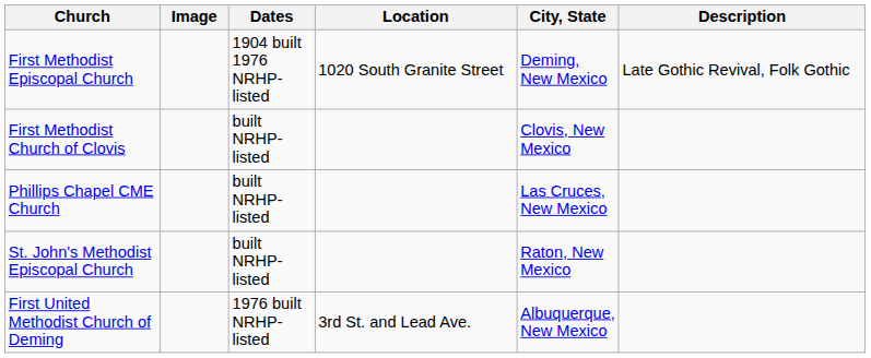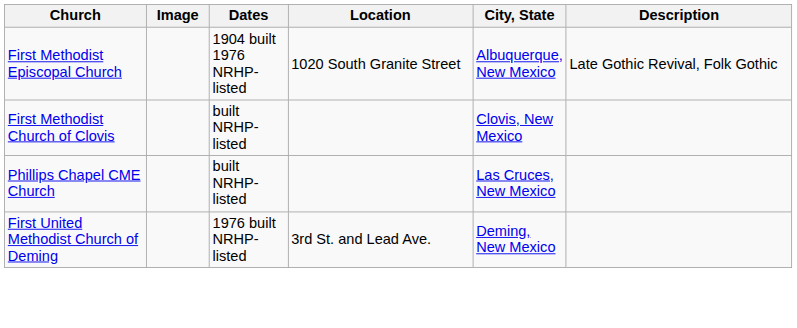 <table class="wikitable sortable" style="width:98%">
 <tr>
 <th style="width:18%;"><strong>Church</strong></th>
 <th style="width:8%;" class="unsortable"><strong>Image</strong></th>
 <th style="width:10%;"><strong>Dates</strong></th>
 <th><strong>Location</strong></th>
 <th style="width:8%;"><strong>City, State</strong></th>
 <th class="unsortable"><strong>Description</strong></th>
 </tr>
 <tr>
 <td><a href='#'>First Methodist Episcopal Church</a></td>
 <td></td>
 <td>1904 built<br>1976 NRHP-listed</td>
 <td>1020 South Granite Street</td>
-<td><a href='#'>Deming, New Mexico</a></td>
+<td><a href='#'>Albuquerque, New Mexico</a></td>
 <td>Late Gothic Revival, Folk Gothic</td>
 </tr>
 <tr>
 <td><a href='#'>First Methodist Church of Clovis</a></td>
 <td></td>
 <td>built<br> NRHP-listed</td>
 <td></td>
 <td><a href='#'>Clovis, New Mexico</a></td>
 <td></td>
 </tr>
 <tr>
 <td><a href='#'>Phillips Chapel CME Church</a></td>
 <td></td>
 <td>built<br> NRHP-listed</td>
 <td></td>
 <td><a href='#'>Las Cruces, New Mexico</a></td>
 <td></td>
 </tr>
 <tr>
-<td><a href='#'>St. John's Methodist Episcopal Church</a></td>
-<td></td>
-<td>built<br> NRHP-listed</td>
-<td></td>
-<td><a href='#'>Raton, New Mexico</a></td>
-<td></td>
-</tr>
-<tr>
 <td><a href='#'>First United Methodist Church of Deming</a></td>
 <td></td>
 <td>1976 built<br>NRHP-listed</td>
 <td>3rd St. and Lead Ave.<br><small></small></td>
-<td><a href='#'>Albuquerque, New Mexico</a></td>
+<td><a href='#'>Deming, New Mexico</a></td>
 </tr>
 </table>
